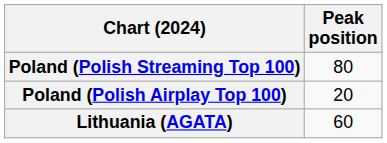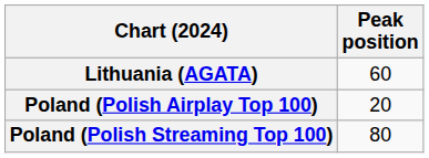 <table class="wikitable sortable plainrowheaders" style="text-align:center">
 <tr>
 <th scope="col">Chart (2024)</th>
 <th scope="col">Peak<br>position</th>
 </tr>
 <tr>
-<th scope="row">Poland (<a href='#'>Polish Streaming Top 100</a>)</th>
-<td>80</td>
+<th scope="row">Lithuania (<a href='#'>AGATA</a>)</th>
+<td>60</td>
 </tr>
 <tr>
 <th scope="row">Poland (<a href='#'>Polish Airplay Top 100</a>)</th>
 <td>20</td>
 </tr>
 <tr>
-<th scope="row">Lithuania (<a href='#'>AGATA</a>)</th>
-<td>60</td>
+<th scope="row">Poland (<a href='#'>Polish Streaming Top 100</a>)</th>
+<td>80</td>
 </tr>
 </table>
